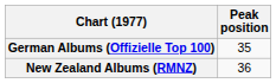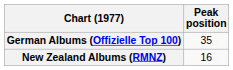 <table class="wikitable sortable plainrowheaders" style="text-align:center">
 <tr>
 <th scope="col">Chart (1977)</th>
 <th scope="col">Peak<br>position</th>
 </tr>
 <tr>
 <th scope="row">German Albums (<a href='#'>Offizielle Top 100</a>)</th>
 <td>35</td>
 </tr>
 <tr>
 <th scope="row">New Zealand Albums (<a href='#'>RMNZ</a>)</th>
-<td>36</td>
+<td>16</td>
 </tr>
 </table>
